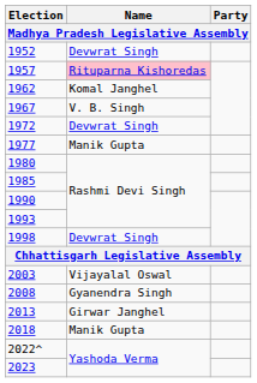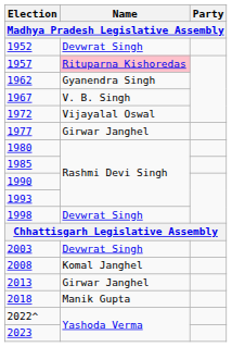 <table class="wikitable sortable">
 <tr>
 <th>Election</th>
 <th>Name</th>
 <th colspan="2">Party</th>
 </tr>
 <tr>
 <th colspan=4><a href='#'>Madhya Pradesh Legislative Assembly</a></th>
 </tr>
 <tr>
 <td><a href='#'>1952</a></td>
 <td><a href='#'>Devwrat Singh</a></td>
 <td></td>
 </tr>
 <tr>
 <td><a href='#'>1957</a></td>
 <td style="background: pink;"><a href='#'>Rituparna Kishoredas</a></td>
 </tr>
 <tr>
 <td><a href='#'>1962</a></td>
-<td>Komal Janghel</td>
+<td>Gyanendra Singh</td>
 </tr>
 <tr>
 <td><a href='#'>1967</a></td>
 <td>V. B. Singh</td>
 </tr>
 <tr>
 <td><a href='#'>1972</a></td>
-<td><a href='#'>Devwrat Singh</a></td>
+<td>Vijayalal Oswal</td>
 </tr>
 <tr>
 <td><a href='#'>1977</a></td>
-<td>Manik Gupta</td>
+<td>Girwar Janghel</td>
 <td></td>
 </tr>
 <tr>
 <td><a href='#'>1980</a></td>
 <td rowspan="4">Rashmi Devi Singh</td>
 <td></td>
 </tr>
 <tr>
 <td><a href='#'>1985</a></td>
 <td></td>
 </tr>
 <tr>
 <td><a href='#'>1990</a></td>
 </tr>
 <tr>
 <td><a href='#'>1993</a></td>
 </tr>
 <tr>
 <td><a href='#'>1998</a></td>
 <td><a href='#'>Devwrat Singh</a></td>
 </tr>
 <tr>
 <th colspan=4><a href='#'>Chhattisgarh Legislative Assembly</a></th>
 </tr>
 <tr>
 <td><a href='#'>2003</a></td>
-<td>Vijayalal Oswal</td>
+<td><a href='#'>Devwrat Singh</a></td>
 <td></td>
 </tr>
 <tr>
 <td><a href='#'>2008</a></td>
-<td>Gyanendra Singh</td>
+<td>Komal Janghel</td>
 <td></td>
 </tr>
 <tr>
 <td><a href='#'>2013</a></td>
 <td>Girwar Janghel</td>
 <td></td>
 </tr>
 <tr>
 <td><a href='#'>2018</a></td>
 <td>Manik Gupta</td>
 <td></td>
 </tr>
 <tr>
 <td>2022^</td>
 <td rowspan="2"><a href='#'>Yashoda Verma</a></td>
 <td></td>
 </tr>
 <tr>
 <td><a href='#'>2023</a></td>
 </tr>
 </table>
